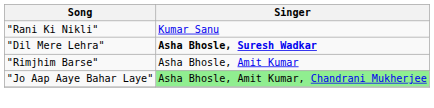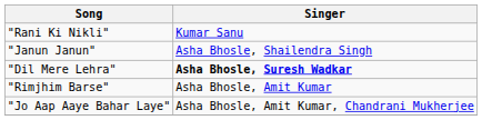 <table class="wikitable">
 <tr>
 <th>Song</th>
 <th>Singer</th>
 </tr>
 <tr>
 <td>"Rani Ki Nikli"</td>
 <td><a href='#'>Kumar Sanu</a></td>
+</tr>
+<tr>
+<td>"Janun Janun"</td>
+<td><a href='#'>Asha Bhosle</a>, <a href='#'>Shailendra Singh</a></td>
 </tr>
 <tr>
 <td>"Dil Mere Lehra"</td>
 <td><strong>Asha Bhosle, <a href='#'>Suresh Wadkar</a></strong></td>
 </tr>
 <tr>
 <td>"Rimjhim Barse"</td>
 <td>Asha Bhosle, <a href='#'>Amit Kumar</a></td>
 </tr>
 <tr>
 <td>"Jo Aap Aaye Bahar Laye"</td>
-<td style="background: lightgreen;">Asha Bhosle, Amit Kumar, <a href='#'>Chandrani Mukherjee</a></td>
+<td>Asha Bhosle, Amit Kumar, <a href='#'>Chandrani Mukherjee</a></td>
 </tr>
 <tr>
 </tr>
 </table>
